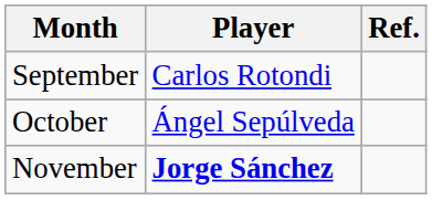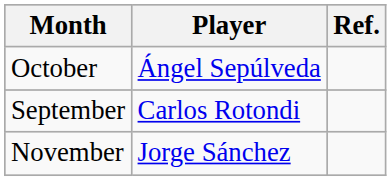 <table class="wikitable">
 <tr>
 <th>Month</th>
 <th>Player</th>
 <th>Ref.</th>
 </tr>
 <tr>
+<td>October</td>
+<td rowspan="1"> <a href='#'>Ángel Sepúlveda</a></td>
+<td></td>
+</tr>
+<tr>
 <td>September</td>
 <td rowspan="1"> <a href='#'>Carlos Rotondi</a></td>
 <td></td>
 </tr>
 <tr>
-<td>October</td>
-<td rowspan="1"> <a href='#'>Ángel Sepúlveda</a></td>
-<td></td>
-</tr>
-<tr>
 <td>November</td>
-<td rowspan="1"><strong> <a href='#'>Jorge Sánchez</a></strong></td>
+<td rowspan="1"> <a href='#'>Jorge Sánchez</a></td>
 <td></td>
 </tr>
 </table>
